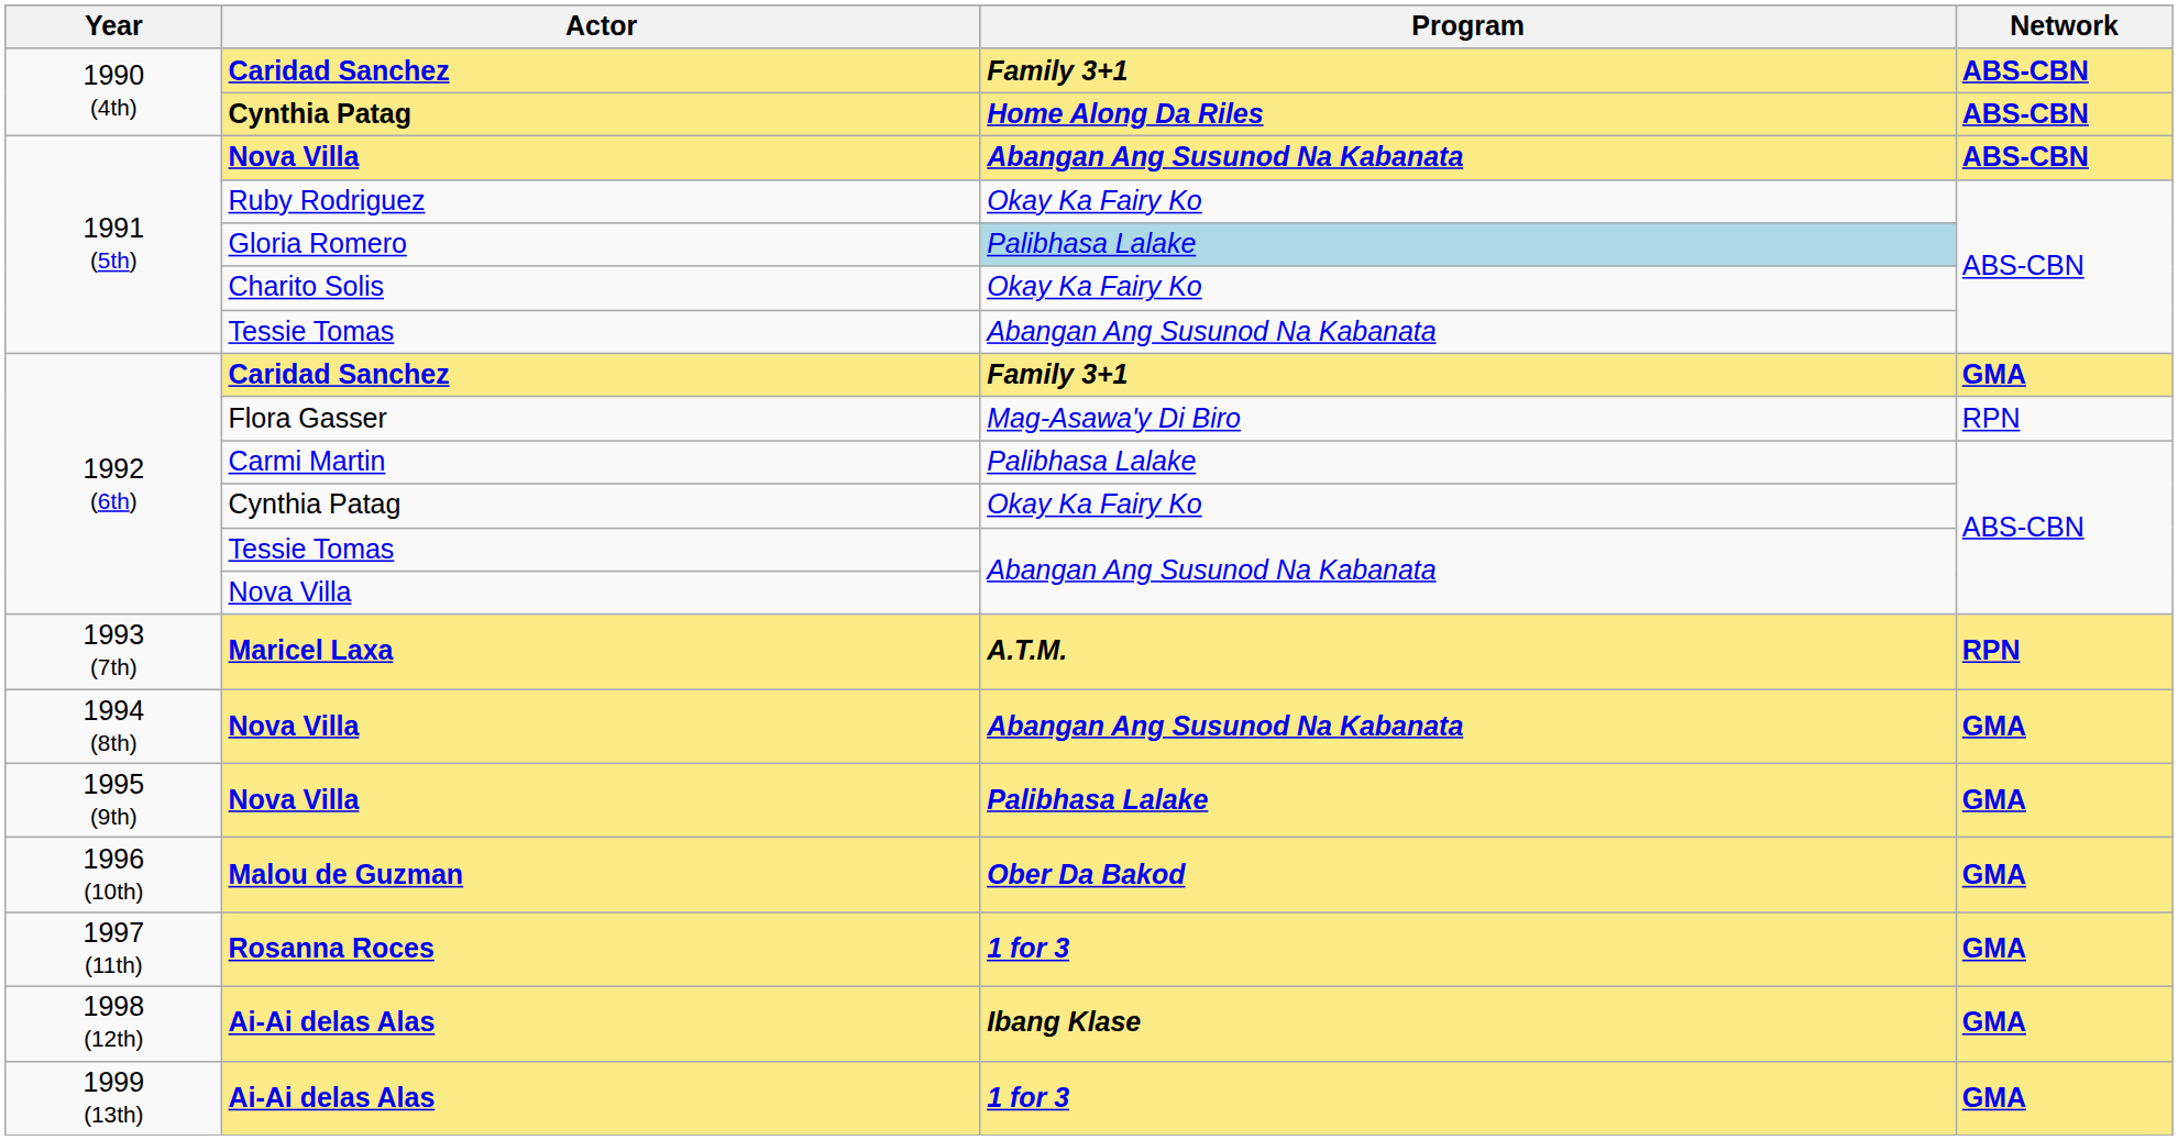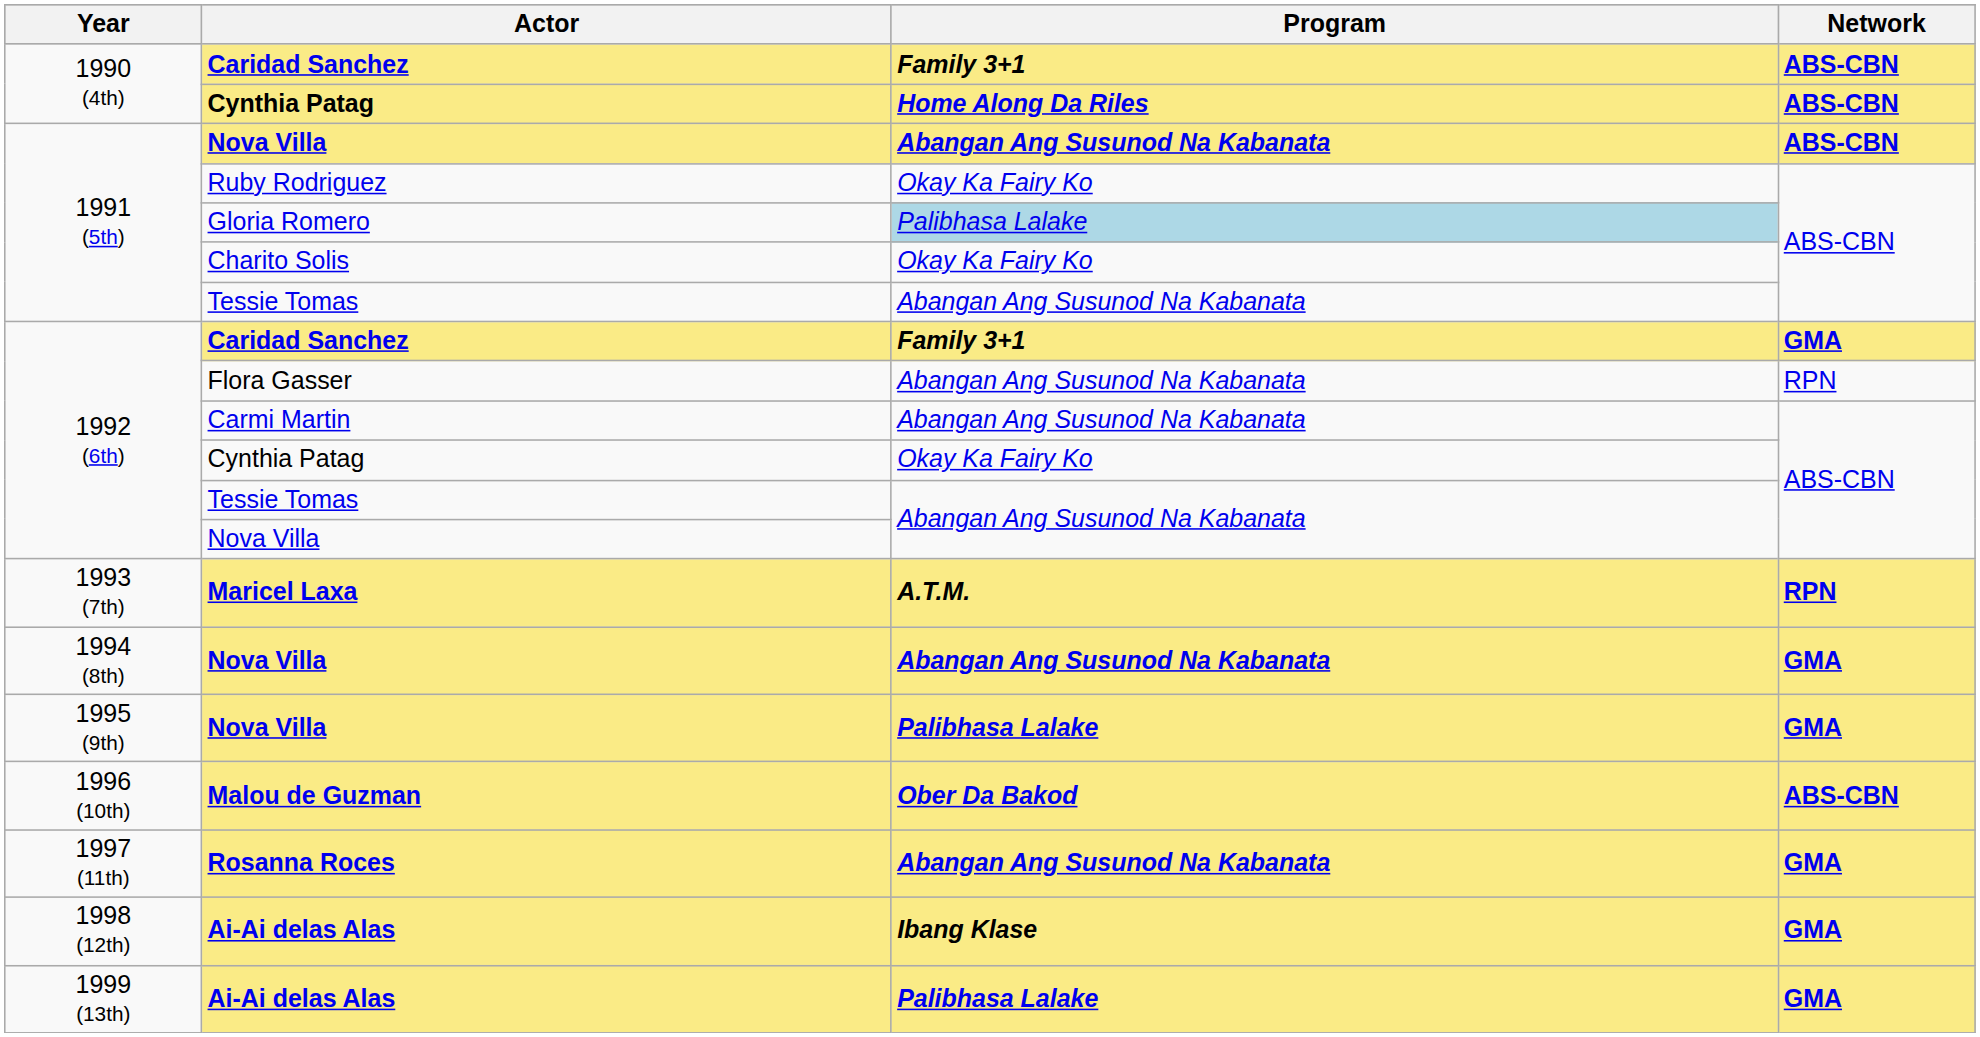 <table class="wikitable" style="width:100%">
 <tr bgcolor="#bebebe">
 <th width="10%">Year</th>
 <th width="35%">Actor</th>
 <th width="45%">Program</th>
 <th width="10%">Network</th>
 </tr>
 <tr>
 <td rowspan=2 style="text-align:center">1990<br><small>(4th)</small></td>
 <td style="background:#FAEB86"><strong><a href='#'>Caridad Sanchez</a></strong></td>
 <td style="background:#FAEB86"><strong><em>Family 3+1</em></strong></td>
 <td style="background:#FAEB86"><strong><a href='#'>ABS-CBN</a></strong></td>
 </tr>
 <tr>
 <td style="background:#FAEB86"><strong>Cynthia Patag</strong></td>
 <td style="background:#FAEB86"><strong><em><a href='#'>Home Along Da Riles</a></em></strong></td>
 <td style="background:#FAEB86"><strong><a href='#'>ABS-CBN</a></strong></td>
 </tr>
 <tr>
 <td rowspan=5 style="text-align:center">1991<br><small>(<a href='#'>5th</a>)</small></td>
 <td style="background:#FAEB86"><strong><a href='#'>Nova Villa</a></strong></td>
 <td style="background:#FAEB86"><strong><em><a href='#'>Abangan Ang Susunod Na Kabanata</a></em></strong></td>
 <td style="background:#FAEB86"><strong><a href='#'>ABS-CBN</a></strong></td>
 </tr>
 <tr>
 <td><a href='#'>Ruby Rodriguez</a></td>
 <td><em><a href='#'>Okay Ka Fairy Ko</a></em></td>
 <td rowspan=4><a href='#'>ABS-CBN</a></td>
 </tr>
 <tr>
 <td><a href='#'>Gloria Romero</a></td>
 <td style="background: lightblue;"><em><a href='#'>Palibhasa Lalake</a></em></td>
 </tr>
 <tr>
 <td><a href='#'>Charito Solis</a></td>
 <td><em><a href='#'>Okay Ka Fairy Ko</a></em></td>
 </tr>
 <tr>
 <td><a href='#'>Tessie Tomas</a></td>
 <td><em><a href='#'>Abangan Ang Susunod Na Kabanata</a></em></td>
 </tr>
 <tr>
 <td rowspan=6 style="text-align:center">1992<br><small>(<a href='#'>6th</a>)</small></td>
 <td style="background:#FAEB86"><strong><a href='#'>Caridad Sanchez</a></strong></td>
 <td style="background:#FAEB86"><strong><em>Family 3+1</em></strong></td>
 <td style="background:#FAEB86"><strong><a href='#'>GMA</a></strong></td>
 </tr>
 <tr>
 <td>Flora Gasser</td>
-<td><em><a href='#'>Mag-Asawa'y Di Biro</a></em></td>
+<td><em><a href='#'>Abangan Ang Susunod Na Kabanata</a></em></td>
 <td><a href='#'>RPN</a></td>
 </tr>
 <tr>
 <td><a href='#'>Carmi Martin</a></td>
-<td><em><a href='#'>Palibhasa Lalake</a></em></td>
+<td><em><a href='#'>Abangan Ang Susunod Na Kabanata</a></em></td>
 <td rowspan=4><a href='#'>ABS-CBN</a></td>
 </tr>
 <tr>
 <td>Cynthia Patag</td>
 <td><em><a href='#'>Okay Ka Fairy Ko</a></em></td>
 </tr>
 <tr>
 <td><a href='#'>Tessie Tomas</a></td>
 <td rowspan=2><em><a href='#'>Abangan Ang Susunod Na Kabanata</a></em></td>
 </tr>
 <tr>
 <td><a href='#'>Nova Villa</a></td>
 </tr>
 <tr>
 <td style="text-align:center">1993<br><small>(7th)</small></td>
 <td style="background:#FAEB86"><strong><a href='#'>Maricel Laxa</a></strong></td>
 <td style="background:#FAEB86"><strong><em>A.T.M.</em></strong></td>
 <td style="background:#FAEB86"><strong><a href='#'>RPN</a></strong></td>
 </tr>
 <tr>
 <td style="text-align:center">1994<br><small>(8th)</small></td>
 <td style="background:#FAEB86"><strong><a href='#'>Nova Villa</a></strong></td>
 <td style="background:#FAEB86"><strong><em><a href='#'>Abangan Ang Susunod Na Kabanata</a></em></strong></td>
 <td style="background:#FAEB86"><strong><a href='#'>GMA</a></strong></td>
 </tr>
 <tr>
 <td style="text-align:center">1995<br><small>(9th)</small></td>
 <td style="background:#FAEB86"><strong><a href='#'>Nova Villa</a></strong></td>
 <td style="background:#FAEB86"><strong><em><a href='#'>Palibhasa Lalake</a></em></strong></td>
 <td style="background:#FAEB86"><strong><a href='#'>GMA</a></strong></td>
 </tr>
 <tr>
 <td style="text-align:center">1996<br><small>(10th)</small></td>
 <td style="background:#FAEB86"><strong><a href='#'>Malou de Guzman</a></strong></td>
 <td style="background:#FAEB86"><strong><em><a href='#'>Ober Da Bakod</a></em></strong></td>
-<td style="background:#FAEB86"><strong><a href='#'>GMA</a></strong></td>
+<td style="background:#FAEB86"><strong><a href='#'>ABS-CBN</a></strong></td>
 </tr>
 <tr>
 <td style="text-align:center">1997<br><small>(11th)</small></td>
 <td style="background:#FAEB86"><strong><a href='#'>Rosanna Roces</a></strong></td>
-<td style="background:#FAEB86"><strong><em><a href='#'>1 for 3</a></em></strong></td>
+<td style="background:#FAEB86"><strong><em><a href='#'>Abangan Ang Susunod Na Kabanata</a></em></strong></td>
 <td style="background:#FAEB86"><strong><a href='#'>GMA</a></strong></td>
 </tr>
 <tr>
 <td style="text-align:center">1998<br><small>(12th)</small></td>
 <td style="background:#FAEB86"><strong><a href='#'>Ai-Ai delas Alas</a></strong></td>
 <td style="background:#FAEB86"><strong><em>Ibang Klase</em></strong></td>
 <td style="background:#FAEB86"><strong><a href='#'>GMA</a></strong></td>
 </tr>
 <tr>
 <td style="text-align:center">1999<br><small>(13th)</small></td>
 <td style="background:#FAEB86"><strong><a href='#'>Ai-Ai delas Alas</a></strong></td>
-<td style="background:#FAEB86"><strong><em><a href='#'>1 for 3</a></em></strong></td>
+<td style="background:#FAEB86"><strong><em><a href='#'>Palibhasa Lalake</a></em></strong></td>
 <td style="background:#FAEB86"><strong><a href='#'>GMA</a></strong></td>
 </tr>
 </table>
